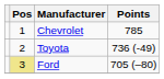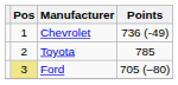 <table class="wikitable" style="font-size: 95%;">
 <tr>
 <th></th>
 <th>Pos</th>
 <th>Manufacturer</th>
 <th>Points</th>
 </tr>
 <tr>
 <td align="left"></td>
 <td style="text-align:center;">1</td>
 <td><a href='#'>Chevrolet</a></td>
-<td style="text-align:center;">785</td>
+<td style="text-align:center;">736 (-49)</td>
 </tr>
 <tr>
 <td align="left"></td>
 <td style="text-align:center;">2</td>
 <td><a href='#'>Toyota</a></td>
-<td style="text-align:center;">736 (-49)</td>
+<td style="text-align:center;">785</td>
 </tr>
 <tr>
 <td align="left"></td>
 <td style="background: khaki; text-align:center;">3</td>
 <td><a href='#'>Ford</a></td>
 <td style="text-align:center;">705 (–80)</td>
 </tr>
 <tr class="sortbottom">
 </tr>
 </table>
